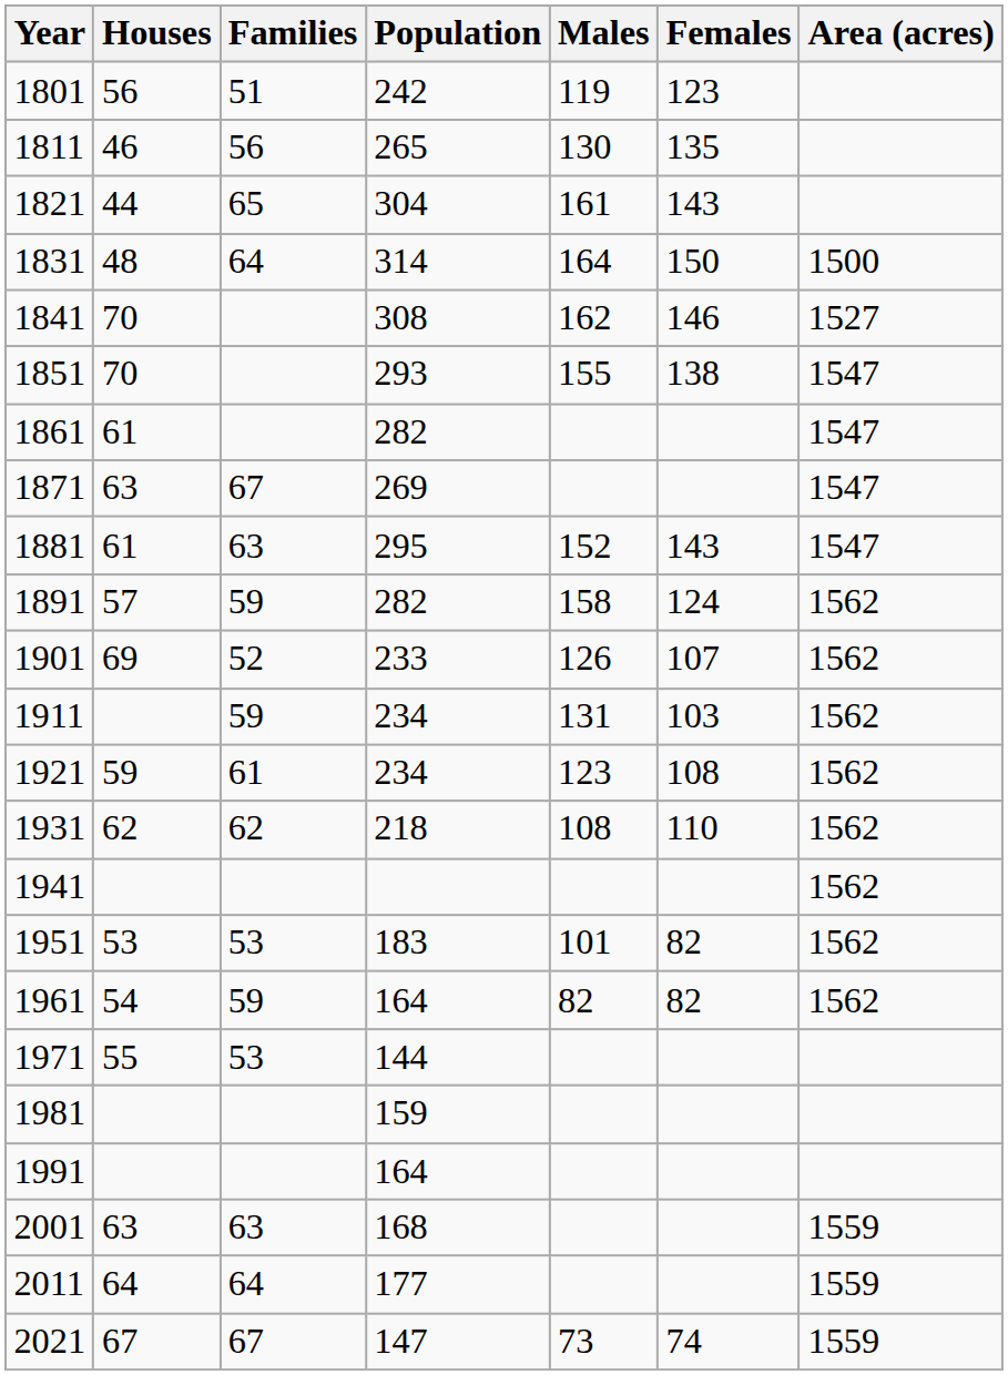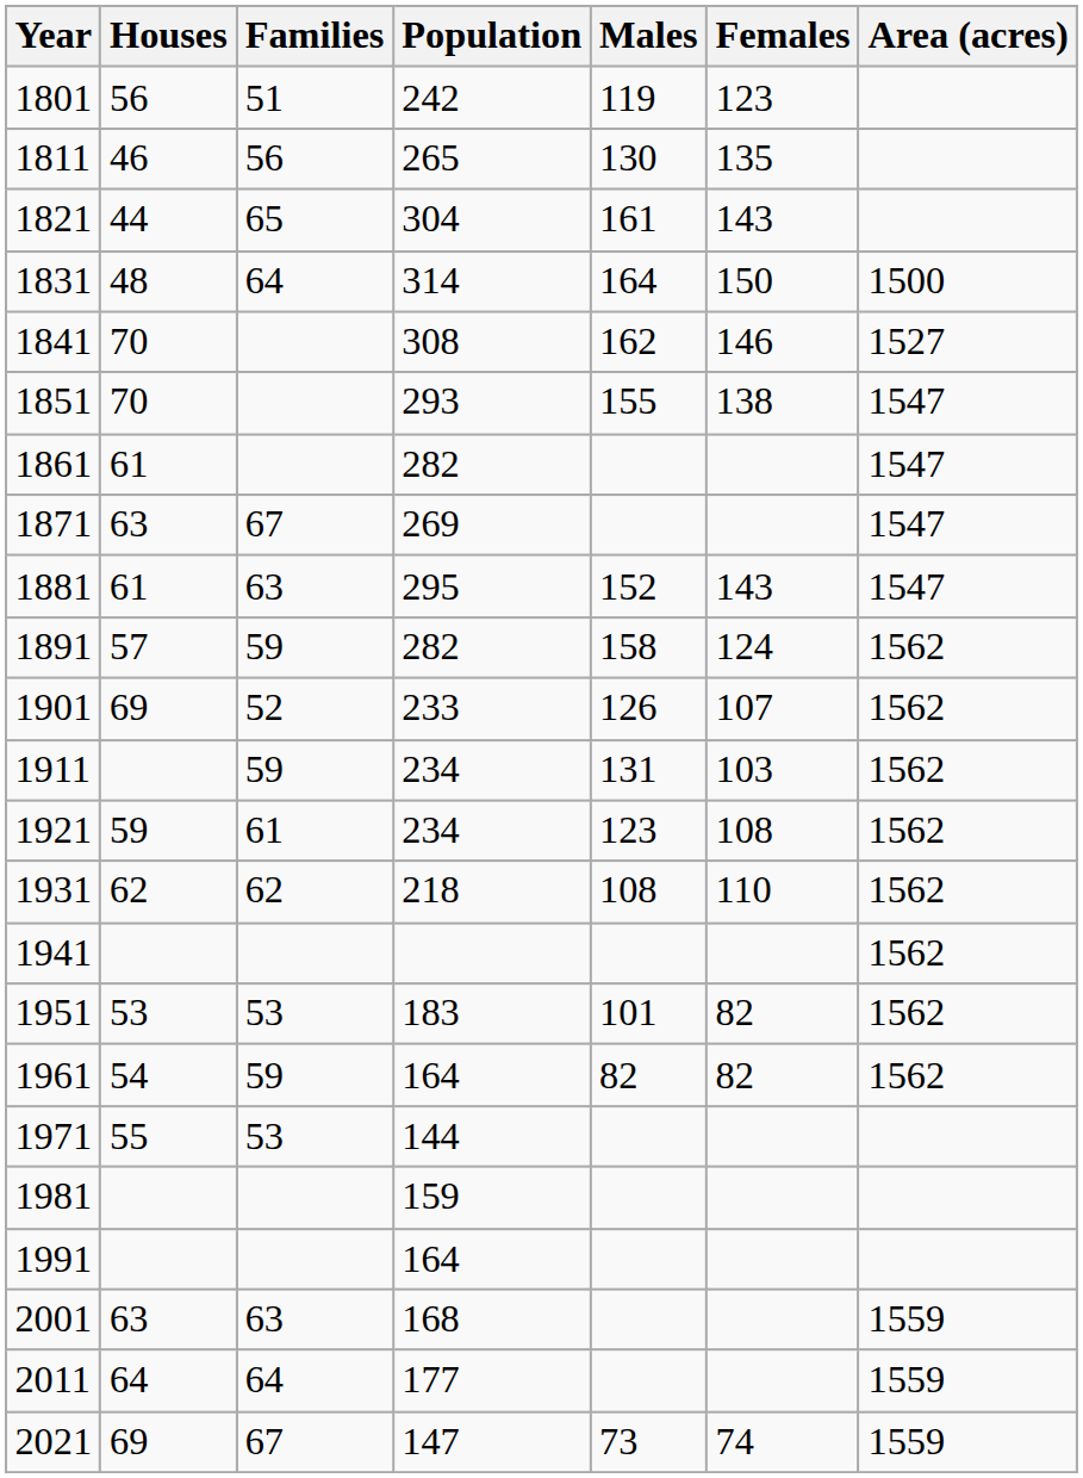 <table class="wikitable">
 <tr>
 <th>Year</th>
 <th>Houses</th>
 <th>Families</th>
 <th>Population</th>
 <th>Males</th>
 <th>Females</th>
 <th>Area (acres)</th>
 </tr>
 <tr>
 <td>1801</td>
 <td>56</td>
 <td>51</td>
 <td>242</td>
 <td>119</td>
 <td>123</td>
 <td></td>
 </tr>
 <tr>
 <td>1811</td>
 <td>46</td>
 <td>56</td>
 <td>265</td>
 <td>130</td>
 <td>135</td>
 <td></td>
 </tr>
 <tr>
 <td>1821</td>
 <td>44</td>
 <td>65</td>
 <td>304</td>
 <td>161</td>
 <td>143</td>
 <td></td>
 </tr>
 <tr>
 <td>1831</td>
 <td>48</td>
 <td>64</td>
 <td>314</td>
 <td>164</td>
 <td>150</td>
 <td>1500</td>
 </tr>
 <tr>
 <td>1841</td>
 <td>70</td>
 <td></td>
 <td>308</td>
 <td>162</td>
 <td>146</td>
 <td>1527</td>
 </tr>
 <tr>
 <td>1851</td>
 <td>70</td>
 <td></td>
 <td>293</td>
 <td>155</td>
 <td>138</td>
 <td>1547</td>
 </tr>
 <tr>
 <td>1861</td>
 <td>61</td>
 <td></td>
 <td>282</td>
 <td></td>
 <td></td>
 <td>1547</td>
 </tr>
 <tr>
 <td>1871</td>
 <td>63</td>
 <td>67</td>
 <td>269</td>
 <td></td>
 <td></td>
 <td>1547</td>
 </tr>
 <tr>
 <td>1881</td>
 <td>61</td>
 <td>63</td>
 <td>295</td>
 <td>152</td>
 <td>143</td>
 <td>1547</td>
 </tr>
 <tr>
 <td>1891</td>
 <td>57</td>
 <td>59</td>
 <td>282</td>
 <td>158</td>
 <td>124</td>
 <td>1562</td>
 </tr>
 <tr>
 <td>1901</td>
 <td>69</td>
 <td>52</td>
 <td>233</td>
 <td>126</td>
 <td>107</td>
 <td>1562</td>
 </tr>
 <tr>
 <td>1911</td>
 <td></td>
 <td>59</td>
 <td>234</td>
 <td>131</td>
 <td>103</td>
 <td>1562</td>
 </tr>
 <tr>
 <td>1921</td>
 <td>59</td>
 <td>61</td>
 <td>234</td>
 <td>123</td>
 <td>108</td>
 <td>1562</td>
 </tr>
 <tr>
 <td>1931</td>
 <td>62</td>
 <td>62</td>
 <td>218</td>
 <td>108</td>
 <td>110</td>
 <td>1562</td>
 </tr>
 <tr>
 <td>1941</td>
 <td></td>
 <td></td>
 <td></td>
 <td></td>
 <td></td>
 <td>1562</td>
 </tr>
 <tr>
 <td>1951</td>
 <td>53</td>
 <td>53</td>
 <td>183</td>
 <td>101</td>
 <td>82</td>
 <td>1562</td>
 </tr>
 <tr>
 <td>1961</td>
 <td>54</td>
 <td>59</td>
 <td>164</td>
 <td>82</td>
 <td>82</td>
 <td>1562</td>
 </tr>
 <tr>
 <td>1971</td>
 <td>55</td>
 <td>53</td>
 <td>144</td>
 <td></td>
 <td></td>
 <td></td>
 </tr>
 <tr>
 <td>1981</td>
 <td></td>
 <td></td>
 <td>159</td>
 <td></td>
 <td></td>
 <td></td>
 </tr>
 <tr>
 <td>1991</td>
 <td></td>
 <td></td>
 <td>164</td>
 <td></td>
 <td></td>
 <td></td>
 </tr>
 <tr>
 <td>2001</td>
 <td>63</td>
 <td>63</td>
 <td>168</td>
 <td></td>
 <td></td>
 <td>1559</td>
 </tr>
 <tr>
 <td>2011</td>
 <td>64</td>
 <td>64</td>
 <td>177</td>
 <td></td>
 <td></td>
 <td>1559</td>
 </tr>
 <tr>
 <td>2021</td>
-<td>67</td>
+<td>69</td>
 <td>67</td>
 <td>147</td>
 <td>73</td>
 <td>74</td>
 <td>1559</td>
 </tr>
 </table>
